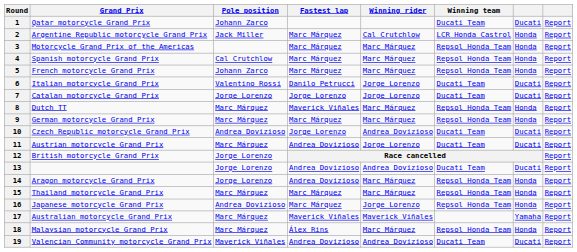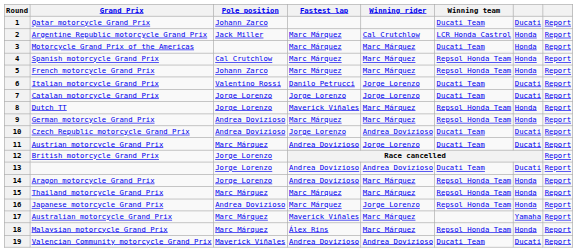 <table class="wikitable sortable" style="font-size: 85%">
 <tr>
 <th>Round</th>
 <th><a href='#'>Grand Prix</a></th>
 <th><a href='#'>Pole position</a></th>
 <th><a href='#'>Fastest lap</a></th>
 <th><a href='#'>Winning rider</a></th>
 <th>Winning team</th>
 <th></th>
 <th class="unsortable"></th>
 </tr>
 <tr>
 <th>1</th>
 <td> <a href='#'>Qatar motorcycle Grand Prix</a></td>
 <td> <a href='#'>Johann Zarco</a></td>
 <td></td>
 <td></td>
 <td> <a href='#'>Ducati Team</a></td>
 <td> <a href='#'>Ducati</a></td>
 <td><a href='#'>Report</a></td>
 </tr>
 <tr>
 <th>2</th>
 <td> <a href='#'>Argentine Republic motorcycle Grand Prix</a></td>
 <td> <a href='#'>Jack Miller</a></td>
 <td> <a href='#'>Marc Márquez</a></td>
 <td> <a href='#'>Cal Crutchlow</a></td>
 <td> <a href='#'>LCR Honda Castrol</a></td>
 <td> <a href='#'>Honda</a></td>
 <td><a href='#'>Report</a></td>
 </tr>
 <tr>
 <th>3</th>
 <td> <a href='#'>Motorcycle Grand Prix of the Americas</a></td>
 <td></td>
 <td> <a href='#'>Marc Márquez</a></td>
 <td> <a href='#'>Marc Márquez</a></td>
-<td> <a href='#'>Repsol Honda Team</a></td>
+<td> <a href='#'>Ducati Team</a></td>
 <td> <a href='#'>Honda</a></td>
 <td><a href='#'>Report</a></td>
 </tr>
 <tr>
 <th>4</th>
 <td> <a href='#'>Spanish motorcycle Grand Prix</a></td>
 <td> <a href='#'>Cal Crutchlow</a></td>
 <td> <a href='#'>Marc Márquez</a></td>
 <td> <a href='#'>Marc Márquez</a></td>
 <td> <a href='#'>Repsol Honda Team</a></td>
 <td> <a href='#'>Honda</a></td>
 <td><a href='#'>Report</a></td>
 </tr>
 <tr>
 <th>5</th>
 <td> <a href='#'>French motorcycle Grand Prix</a></td>
 <td> <a href='#'>Johann Zarco</a></td>
 <td> <a href='#'>Marc Márquez</a></td>
 <td> <a href='#'>Marc Márquez</a></td>
 <td> <a href='#'>Repsol Honda Team</a></td>
 <td> <a href='#'>Honda</a></td>
 <td><a href='#'>Report</a></td>
 </tr>
 <tr>
 <th>6</th>
 <td> <a href='#'>Italian motorcycle Grand Prix</a></td>
 <td> <a href='#'>Valentino Rossi</a></td>
 <td> <a href='#'>Danilo Petrucci</a></td>
 <td> <a href='#'>Jorge Lorenzo</a></td>
 <td> <a href='#'>Ducati Team</a></td>
 <td> <a href='#'>Ducati</a></td>
 <td><a href='#'>Report</a></td>
 </tr>
 <tr>
 <th>7</th>
 <td> <a href='#'>Catalan motorcycle Grand Prix</a></td>
 <td> <a href='#'>Jorge Lorenzo</a></td>
 <td> <a href='#'>Jorge Lorenzo</a></td>
 <td> <a href='#'>Jorge Lorenzo</a></td>
 <td> <a href='#'>Ducati Team</a></td>
 <td> <a href='#'>Ducati</a></td>
 <td><a href='#'>Report</a></td>
 </tr>
 <tr>
 <th>8</th>
 <td> <a href='#'>Dutch TT</a></td>
-<td> <a href='#'>Marc Márquez</a></td>
+<td> <a href='#'>Jorge Lorenzo</a></td>
 <td> <a href='#'>Maverick Viñales</a></td>
 <td> <a href='#'>Marc Márquez</a></td>
 <td> <a href='#'>Repsol Honda Team</a></td>
 <td> <a href='#'>Honda</a></td>
 <td><a href='#'>Report</a></td>
 </tr>
 <tr>
 <th>9</th>
 <td> <a href='#'>German motorcycle Grand Prix</a></td>
-<td> <a href='#'>Marc Márquez</a></td>
+<td> <a href='#'>Andrea Dovizioso</a></td>
 <td> <a href='#'>Marc Márquez</a></td>
 <td> <a href='#'>Marc Márquez</a></td>
 <td> <a href='#'>Repsol Honda Team</a></td>
 <td> <a href='#'>Honda</a></td>
 <td><a href='#'>Report</a></td>
 </tr>
 <tr>
 <th>10</th>
 <td> <a href='#'>Czech Republic motorcycle Grand Prix</a></td>
 <td> <a href='#'>Andrea Dovizioso</a></td>
 <td> <a href='#'>Jorge Lorenzo</a></td>
 <td> <a href='#'>Andrea Dovizioso</a></td>
 <td> <a href='#'>Ducati Team</a></td>
 <td> <a href='#'>Ducati</a></td>
 <td><a href='#'>Report</a></td>
 </tr>
 <tr>
 <th>11</th>
 <td> <a href='#'>Austrian motorcycle Grand Prix</a></td>
 <td> <a href='#'>Marc Márquez</a></td>
 <td> <a href='#'>Andrea Dovizioso</a></td>
 <td> <a href='#'>Jorge Lorenzo</a></td>
 <td> <a href='#'>Ducati Team</a></td>
 <td> <a href='#'>Ducati</a></td>
 <td><a href='#'>Report</a></td>
 </tr>
 <tr>
 <th>12</th>
 <td> <a href='#'>British motorcycle Grand Prix</a></td>
 <td> <a href='#'>Jorge Lorenzo</a></td>
 <th colspan=4>Race cancelled</th>
 <td><a href='#'>Report</a></td>
 </tr>
 <tr>
 <th>13</th>
 <td></td>
 <td> <a href='#'>Jorge Lorenzo</a></td>
 <td> <a href='#'>Andrea Dovizioso</a></td>
 <td> <a href='#'>Andrea Dovizioso</a></td>
 <td> <a href='#'>Ducati Team</a></td>
 <td> <a href='#'>Ducati</a></td>
 <td><a href='#'>Report</a></td>
 </tr>
 <tr>
 <th>14</th>
 <td> <a href='#'>Aragon motorcycle Grand Prix</a></td>
 <td> <a href='#'>Jorge Lorenzo</a></td>
 <td> <a href='#'>Andrea Dovizioso</a></td>
 <td> <a href='#'>Marc Márquez</a></td>
 <td> <a href='#'>Repsol Honda Team</a></td>
 <td> <a href='#'>Honda</a></td>
 <td><a href='#'>Report</a></td>
 </tr>
 <tr>
 <th>15</th>
 <td> <a href='#'>Thailand motorcycle Grand Prix</a></td>
 <td> <a href='#'>Marc Márquez</a></td>
 <td> <a href='#'>Marc Márquez</a></td>
 <td> <a href='#'>Marc Márquez</a></td>
 <td> <a href='#'>Repsol Honda Team</a></td>
 <td> <a href='#'>Honda</a></td>
 <td><a href='#'>Report</a></td>
 </tr>
 <tr>
 <th>16</th>
 <td> <a href='#'>Japanese motorcycle Grand Prix</a></td>
 <td> <a href='#'>Andrea Dovizioso</a></td>
 <td> <a href='#'>Marc Márquez</a></td>
 <td> <a href='#'>Jorge Lorenzo</a></td>
 <td> <a href='#'>Repsol Honda Team</a></td>
 <td> <a href='#'>Honda</a></td>
 <td><a href='#'>Report</a></td>
 </tr>
 <tr>
 <th>17</th>
 <td> <a href='#'>Australian motorcycle Grand Prix</a></td>
 <td> <a href='#'>Marc Márquez</a></td>
 <td> <a href='#'>Maverick Viñales</a></td>
-<td> <a href='#'>Maverick Viñales</a></td>
+<td> <a href='#'>Marc Márquez</a></td>
 <td></td>
 <td> <a href='#'>Yamaha</a></td>
 <td><a href='#'>Report</a></td>
 </tr>
 <tr>
 <th>18</th>
 <td> <a href='#'>Malaysian motorcycle Grand Prix</a></td>
 <td> <a href='#'>Marc Márquez</a></td>
 <td> <a href='#'>Álex Rins</a></td>
 <td> <a href='#'>Marc Márquez</a></td>
 <td> <a href='#'>Repsol Honda Team</a></td>
 <td> <a href='#'>Honda</a></td>
 <td><a href='#'>Report</a></td>
 </tr>
 <tr>
 <th>19</th>
 <td> <a href='#'>Valencian Community motorcycle Grand Prix</a></td>
 <td> <a href='#'>Maverick Viñales</a></td>
 <td> <a href='#'>Andrea Dovizioso</a></td>
 <td> <a href='#'>Andrea Dovizioso</a></td>
 <td> <a href='#'>Ducati Team</a></td>
 <td> <a href='#'>Ducati</a></td>
 <td><a href='#'>Report</a></td>
 </tr>
 </table>
